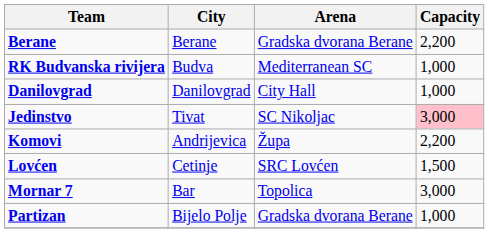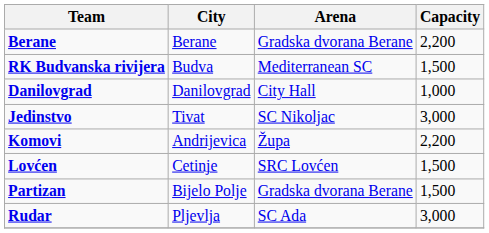 <table class="wikitable sortable">
 <tr>
 <th>Team</th>
 <th>City</th>
 <th>Arena</th>
 <th>Capacity</th>
 </tr>
 <tr>
 <td><strong><a href='#'>Berane</a></strong></td>
 <td><a href='#'>Berane</a></td>
 <td><a href='#'>Gradska dvorana Berane</a></td>
 <td>2,200</td>
 </tr>
 <tr>
 <td><strong><a href='#'>RK Budvanska rivijera</a></strong></td>
 <td><a href='#'>Budva</a></td>
 <td><a href='#'>Mediterranean SC</a></td>
-<td>1,000</td>
+<td>1,500</td>
 </tr>
 <tr>
 <td><strong><a href='#'>Danilovgrad</a></strong></td>
 <td><a href='#'>Danilovgrad</a></td>
 <td><a href='#'>City Hall</a></td>
 <td>1,000</td>
 </tr>
 <tr>
 <td><strong><a href='#'>Jedinstvo</a></strong></td>
 <td><a href='#'>Tivat</a></td>
 <td><a href='#'>SC Nikoljac</a></td>
-<td style="background: pink;">3,000</td>
+<td>3,000</td>
 </tr>
 <tr>
 <td><strong><a href='#'>Komovi</a></strong></td>
 <td><a href='#'>Andrijevica</a></td>
 <td><a href='#'>Župa</a></td>
 <td>2,200</td>
 </tr>
 <tr>
 <td><strong><a href='#'>Lovćen</a></strong></td>
 <td><a href='#'>Cetinje</a></td>
 <td><a href='#'>SRC Lovćen</a></td>
 <td>1,500</td>
 </tr>
 <tr>
-<td><strong><a href='#'>Mornar 7</a></strong></td>
-<td><a href='#'>Bar</a></td>
-<td><a href='#'>Topolica</a></td>
-<td>3,000</td>
-</tr>
-<tr>
 <td><strong><a href='#'>Partizan</a></strong></td>
 <td><a href='#'>Bijelo Polje</a></td>
 <td><a href='#'>Gradska dvorana Berane</a></td>
-<td>1,000</td>
+<td>1,500</td>
+</tr>
+<tr>
+<td><strong><a href='#'>Rudar</a></strong></td>
+<td><a href='#'>Pljevlja</a></td>
+<td><a href='#'>SC Ada</a></td>
+<td>3,000</td>
 </tr>
 <tr>
 </tr>
 </table>
